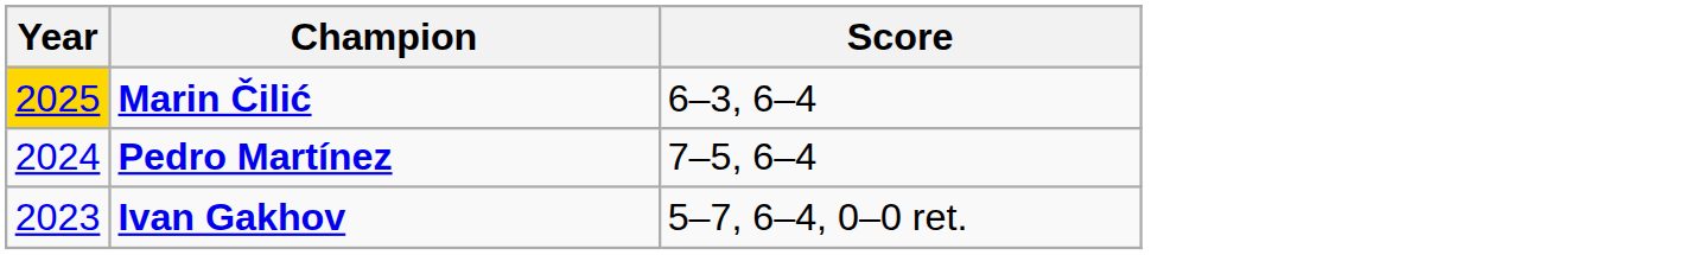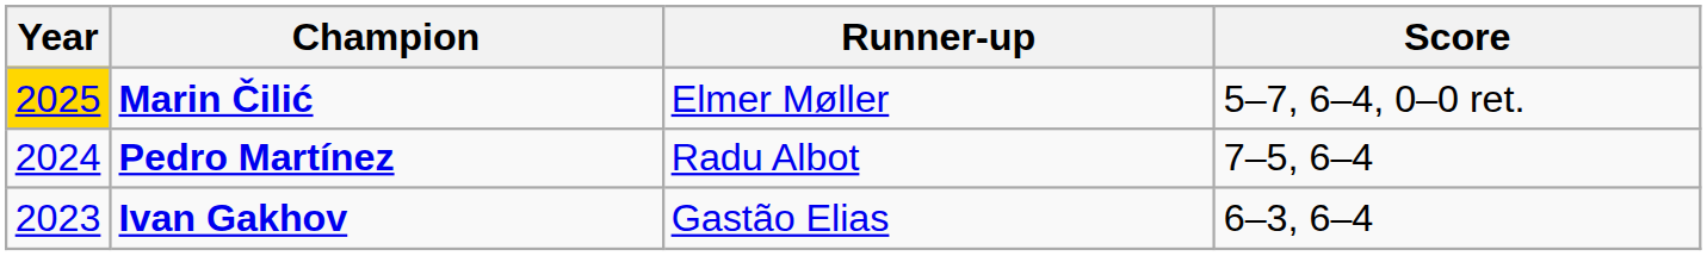 <table class="wikitable" style="font-size:90%">
 <tr>
 <th>Year</th>
 <th width="200">Champion</th>
+<th width="200">Runner-up</th>
 <th width="175">Score</th>
 </tr>
 <tr>
 <td style="background: gold;"><a href='#'>2025</a></td>
 <td> <strong><a href='#'>Marin Čilić</a></strong></td>
-<td>6–3, 6–4</td>
+<td> <a href='#'>Elmer Møller</a></td>
+<td>5–7, 6–4, 0–0 ret.</td>
 </tr>
 <tr>
 <td><a href='#'>2024</a></td>
 <td> <strong><a href='#'>Pedro Martínez</a></strong></td>
+<td> <a href='#'>Radu Albot</a></td>
 <td>7–5, 6–4</td>
 </tr>
 <tr>
 <td><a href='#'>2023</a></td>
 <td> <strong><a href='#'>Ivan Gakhov</a></strong></td>
-<td>5–7, 6–4, 0–0 ret.</td>
+<td> <a href='#'>Gastão Elias</a></td>
+<td>6–3, 6–4</td>
 </tr>
 </table>
